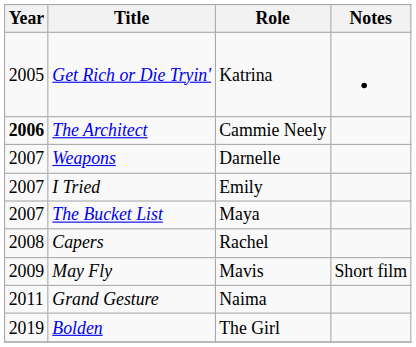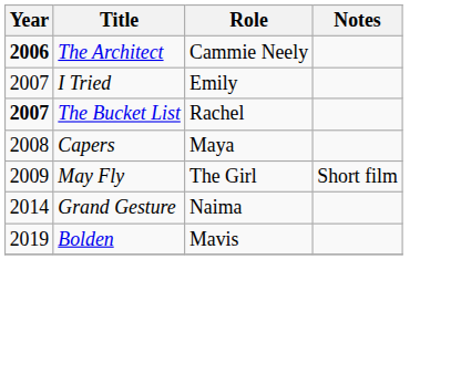 <table class="wikitable sortable">
 <tr>
 <th scope="col">Year</th>
 <th scope="col">Title</th>
 <th scope="col">Role</th>
 <th scope="col" class="unsortable">Notes</th>
-</tr>
-<tr>
-<td>2005</td>
-<td><em><a href='#'>Get Rich or Die Tryin'</a></em></td>
-<td>Katrina</td>
-<td><br><ul><li></li></ul></td>
 </tr>
 <tr>
 <td><strong>2006</strong></td>
 <td><em><a href='#'>The Architect</a></em></td>
 <td>Cammie Neely</td>
 <td></td>
 </tr>
 <tr>
 <td>2007</td>
-<td><em><a href='#'>Weapons</a></em></td>
-<td>Darnelle</td>
-<td></td>
-</tr>
-<tr>
-<td>2007</td>
 <td><em>I Tried</em></td>
 <td>Emily</td>
 <td></td>
 </tr>
 <tr>
-<td>2007</td>
+<td><strong>2007</strong></td>
 <td><em><a href='#'>The Bucket List</a></em></td>
-<td>Maya</td>
+<td>Rachel</td>
 <td></td>
 </tr>
 <tr>
 <td>2008</td>
 <td><em>Capers</em></td>
-<td>Rachel</td>
+<td>Maya</td>
 <td></td>
 </tr>
 <tr>
 <td>2009</td>
 <td><em>May Fly</em></td>
-<td>Mavis</td>
+<td>The Girl</td>
 <td>Short film</td>
 </tr>
 <tr>
-<td>2011</td>
+<td>2014</td>
 <td><em>Grand Gesture</em></td>
 <td>Naima</td>
 <td></td>
 </tr>
 <tr>
 <td>2019</td>
 <td><em><a href='#'>Bolden</a></em></td>
-<td>The Girl</td>
+<td>Mavis</td>
 <td></td>
 </tr>
 <tr>
 </tr>
 </table>
